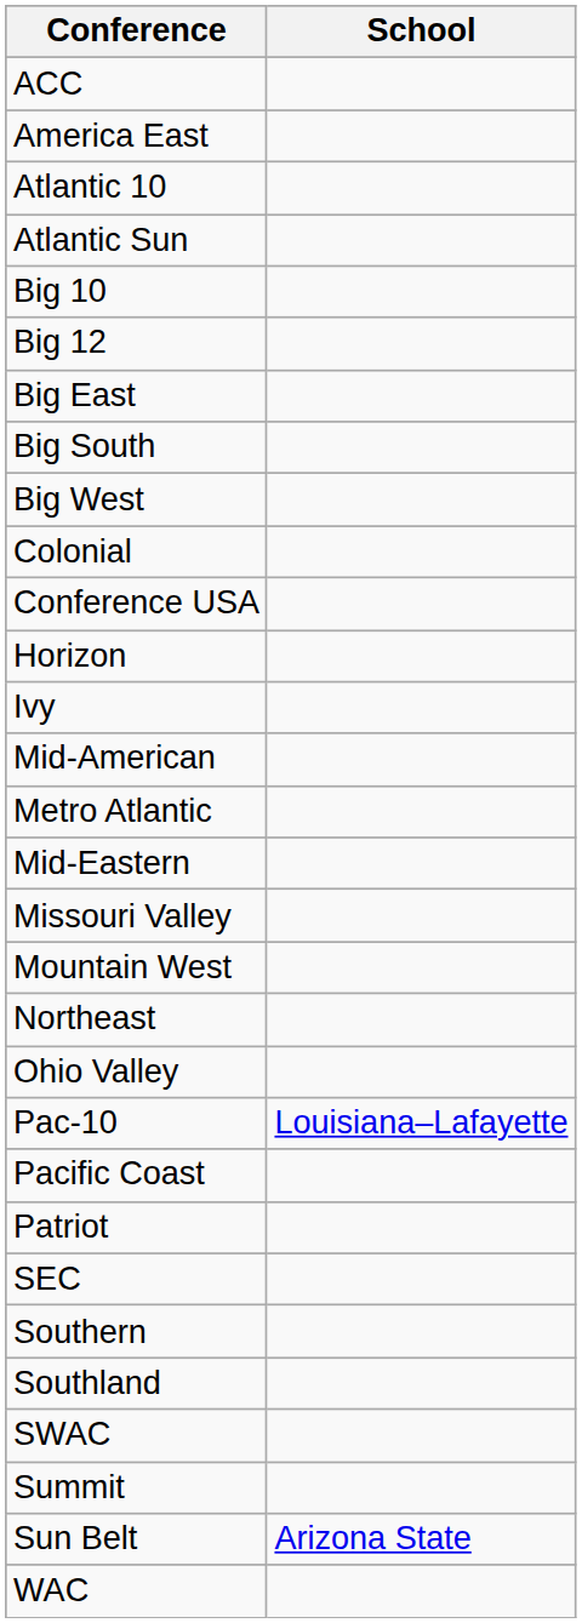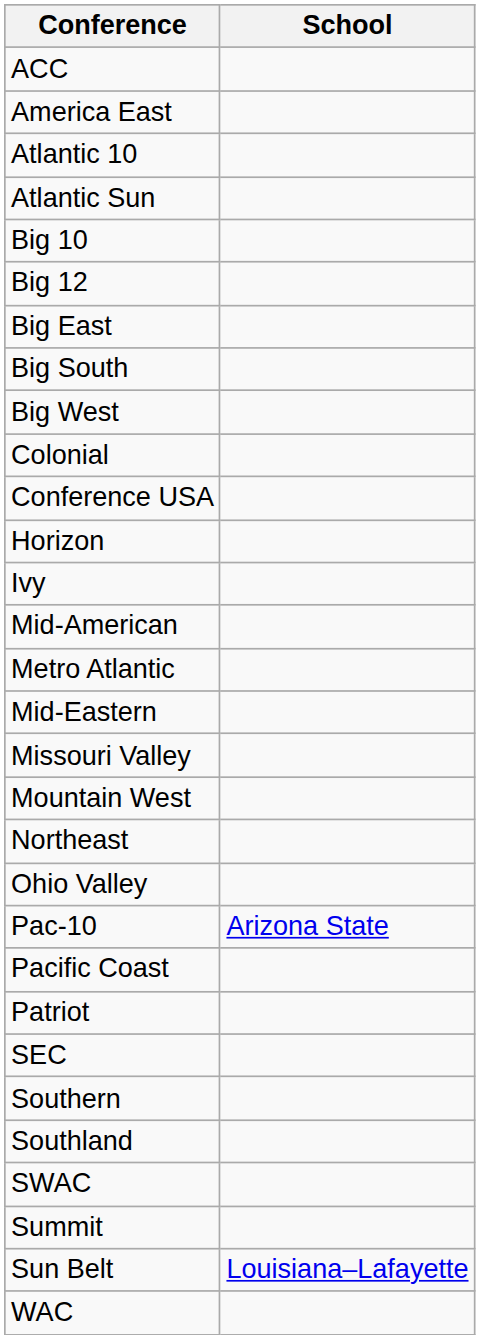 <table class=wikitable>
 <tr>
 <th>Conference</th>
 <th>School</th>
 </tr>
 <tr>
 <td>ACC</td>
 <td></td>
 </tr>
 <tr>
 <td>America East</td>
 <td></td>
 </tr>
 <tr>
 <td>Atlantic 10</td>
 <td></td>
 </tr>
 <tr>
 <td>Atlantic Sun</td>
 <td></td>
 </tr>
 <tr>
 <td>Big 10</td>
 <td></td>
 </tr>
 <tr>
 <td>Big 12</td>
 <td></td>
 </tr>
 <tr>
 <td>Big East</td>
 <td></td>
 </tr>
 <tr>
 <td>Big South</td>
 <td></td>
 </tr>
 <tr>
 <td>Big West</td>
 <td></td>
 </tr>
 <tr>
 <td>Colonial</td>
 <td></td>
 </tr>
 <tr>
 <td>Conference USA</td>
 <td></td>
 </tr>
 <tr>
 <td>Horizon</td>
 <td></td>
 </tr>
 <tr>
 <td>Ivy</td>
 <td></td>
 </tr>
 <tr>
 <td>Mid-American</td>
 <td></td>
 </tr>
 <tr>
 <td>Metro Atlantic</td>
 <td></td>
 </tr>
 <tr>
 <td>Mid-Eastern</td>
 <td></td>
 </tr>
 <tr>
 <td>Missouri Valley</td>
 <td></td>
 </tr>
 <tr>
 <td>Mountain West</td>
 <td></td>
 </tr>
 <tr>
 <td>Northeast</td>
 <td></td>
 </tr>
 <tr>
 <td>Ohio Valley</td>
 <td></td>
 </tr>
 <tr>
 <td>Pac-10</td>
-<td><a href='#'>Louisiana–Lafayette</a></td>
+<td><a href='#'>Arizona State</a></td>
 </tr>
 <tr>
 <td>Pacific Coast</td>
 <td></td>
 </tr>
 <tr>
 <td>Patriot</td>
 <td></td>
 </tr>
 <tr>
 <td>SEC</td>
 <td></td>
 </tr>
 <tr>
 <td>Southern</td>
 <td></td>
 </tr>
 <tr>
 <td>Southland</td>
 <td></td>
 </tr>
 <tr>
 <td>SWAC</td>
 <td></td>
 </tr>
 <tr>
 <td>Summit</td>
 <td></td>
 </tr>
 <tr>
 <td>Sun Belt</td>
-<td><a href='#'>Arizona State</a></td>
+<td><a href='#'>Louisiana–Lafayette</a></td>
 </tr>
 <tr>
 <td>WAC</td>
 <td></td>
 </tr>
 </table>
